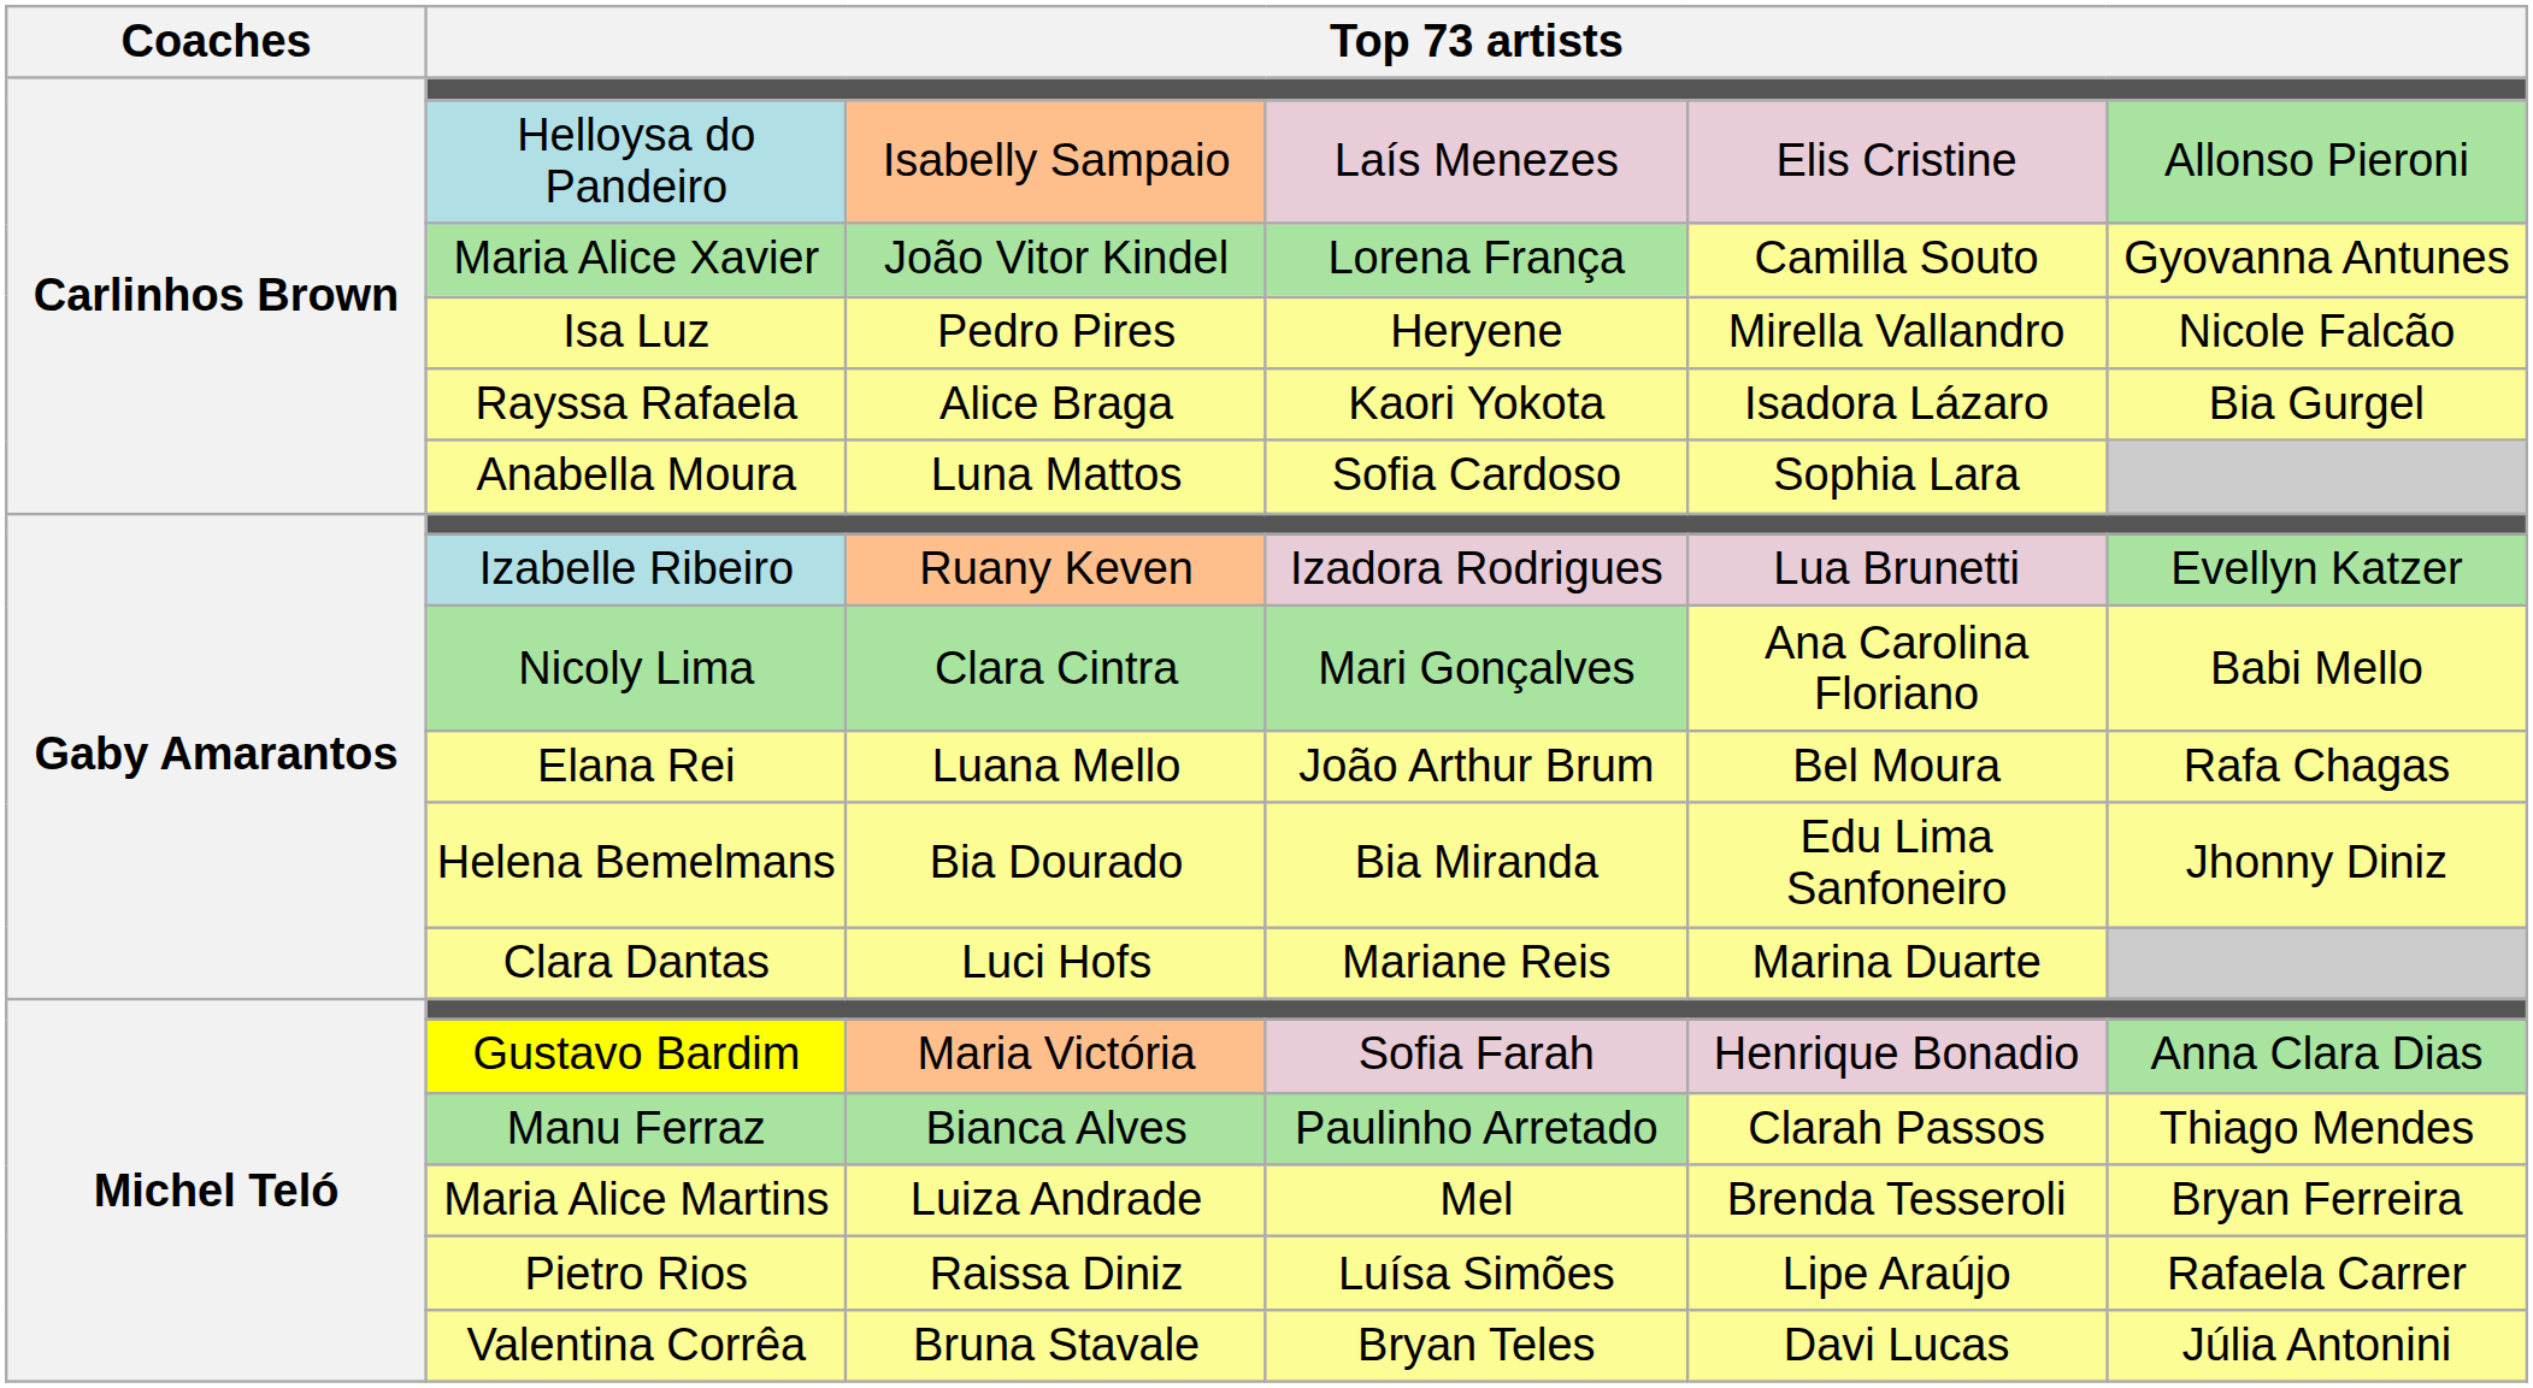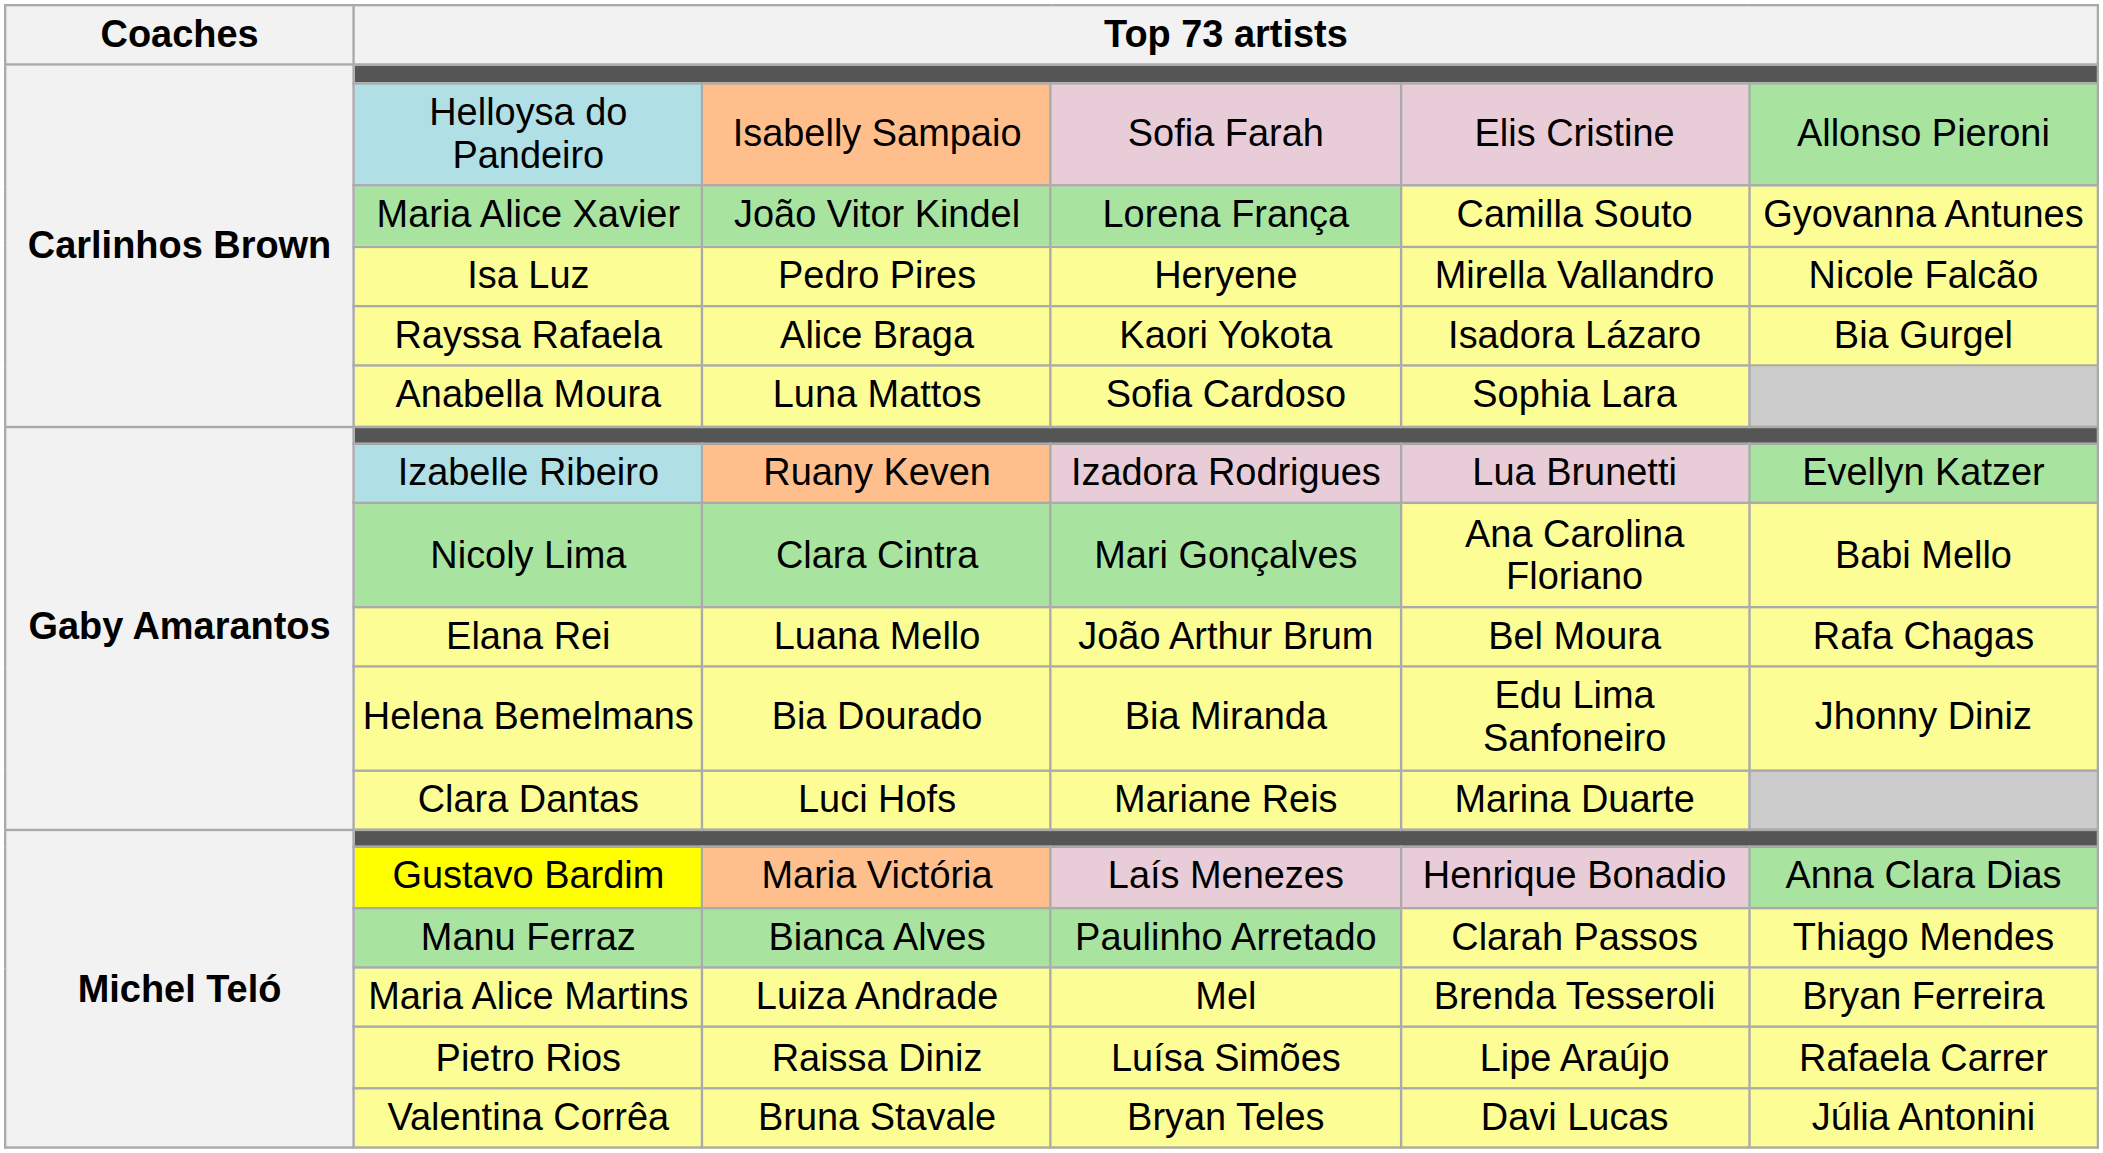 <table class="wikitable" style="text-align:center; width:100%;">
 <tr>
 <th scope="col">Coaches</th>
 <th scope="col" colspan=5>Top 73 artists</th>
 </tr>
 <tr>
 <th rowspan=6 width="16.5%">Carlinhos Brown</th>
 <td bgcolor=555555 colspan=5></td>
 </tr>
 <tr>
 <td width="16.5%" bgcolor=B0E0E6>Helloysa do Pandeiro</td>
 <td width="16.5%" bgcolor=FFBF8C>Isabelly Sampaio</td>
-<td bgcolor=E8CCD7>Laís Menezes</td>
+<td width="16.5%" bgcolor=E8CCD7>Sofia Farah</td>
 <td width="16.5%" bgcolor=E8CCD7>Elis Cristine</td>
 <td width="16.5%" bgcolor=A8E4A0>Allonso Pieroni</td>
 </tr>
 <tr>
 <td bgcolor=A8E4A0>Maria Alice Xavier</td>
 <td bgcolor=A8E4A0>João Vitor Kindel</td>
 <td bgcolor=A8E4A0>Lorena França</td>
 <td bgcolor=FDFD96>Camilla Souto</td>
 <td bgcolor=FDFD96>Gyovanna Antunes</td>
 </tr>
 <tr>
 <td bgcolor=FDFD96>Isa Luz</td>
 <td bgcolor=FDFD96>Pedro Pires</td>
 <td bgcolor=FDFD96>Heryene</td>
 <td bgcolor=FDFD96>Mirella Vallandro</td>
 <td bgcolor=FDFD96>Nicole Falcão</td>
 </tr>
 <tr>
 <td bgcolor=FDFD96>Rayssa Rafaela</td>
 <td bgcolor=FDFD96>Alice Braga</td>
 <td bgcolor=FDFD96>Kaori Yokota</td>
 <td bgcolor=FDFD96>Isadora Lázaro</td>
 <td bgcolor=FDFD96>Bia Gurgel</td>
 </tr>
 <tr>
 <td bgcolor=FDFD96>Anabella Moura</td>
 <td bgcolor=FDFD96>Luna Mattos</td>
 <td bgcolor=FDFD96>Sofia Cardoso</td>
 <td bgcolor=FDFD96>Sophia Lara</td>
 <td bgcolor=CCCCCC></td>
 </tr>
 <tr>
 <th rowspan=6>Gaby Amarantos</th>
 <td bgcolor=555555 colspan=5></td>
 </tr>
 <tr>
 <td bgcolor=B0E0E6>Izabelle Ribeiro</td>
 <td bgcolor=FFBF8C>Ruany Keven</td>
 <td bgcolor=E8CCD7>Izadora Rodrigues</td>
 <td bgcolor=E8CCD7>Lua Brunetti</td>
 <td bgcolor=A8E4A0>Evellyn Katzer</td>
 </tr>
 <tr>
 <td bgcolor=A8E4A0>Nicoly Lima</td>
 <td bgcolor=A8E4A0>Clara Cintra</td>
 <td bgcolor=A8E4A0>Mari Gonçalves</td>
 <td bgcolor=FDFD96>Ana Carolina Floriano</td>
 <td bgcolor=FDFD96>Babi Mello</td>
 </tr>
 <tr>
 <td bgcolor=FDFD96>Elana Rei</td>
 <td bgcolor=FDFD96>Luana Mello</td>
 <td bgcolor=FDFD96>João Arthur Brum</td>
 <td bgcolor=FDFD96>Bel Moura</td>
 <td bgcolor=FDFD96>Rafa Chagas</td>
 </tr>
 <tr>
 <td bgcolor=FDFD96>Helena Bemelmans</td>
 <td bgcolor=FDFD96>Bia Dourado</td>
 <td bgcolor=FDFD96>Bia Miranda</td>
 <td bgcolor=FDFD96>Edu Lima Sanfoneiro</td>
 <td bgcolor=FDFD96>Jhonny Diniz</td>
 </tr>
 <tr>
 <td bgcolor=FDFD96>Clara Dantas</td>
 <td bgcolor=FDFD96>Luci Hofs</td>
 <td bgcolor=FDFD96>Mariane Reis</td>
 <td bgcolor=FDFD96>Marina Duarte</td>
 <td bgcolor=CCCCCC></td>
 </tr>
 <tr>
 <th rowspan=6>Michel Teló</th>
 <td bgcolor=555555 colspan=5></td>
 </tr>
 <tr>
 <td bgcolor=FFFF00>Gustavo Bardim</td>
 <td bgcolor=FFBF8C>Maria Victória</td>
-<td width="16.5%" bgcolor=E8CCD7>Sofia Farah</td>
+<td bgcolor=E8CCD7>Laís Menezes</td>
 <td bgcolor=E8CCD7>Henrique Bonadio</td>
 <td bgcolor=A8E4A0>Anna Clara Dias</td>
 </tr>
 <tr>
 <td bgcolor=A8E4A0>Manu Ferraz</td>
 <td bgcolor=A8E4A0>Bianca Alves</td>
 <td bgcolor=A8E4A0>Paulinho Arretado</td>
 <td bgcolor=FDFD96>Clarah Passos</td>
 <td bgcolor=FDFD96>Thiago Mendes</td>
 </tr>
 <tr>
 <td bgcolor=FDFD96>Maria Alice Martins</td>
 <td bgcolor=FDFD96>Luiza Andrade</td>
 <td bgcolor=FDFD96>Mel</td>
 <td bgcolor=FDFD96>Brenda Tesseroli</td>
 <td bgcolor=FDFD96>Bryan Ferreira</td>
 </tr>
 <tr>
 <td bgcolor=FDFD96>Pietro Rios</td>
 <td bgcolor=FDFD96>Raissa Diniz</td>
 <td bgcolor=FDFD96>Luísa Simões</td>
 <td bgcolor=FDFD96>Lipe Araújo</td>
 <td bgcolor=FDFD96>Rafaela Carrer</td>
 </tr>
 <tr>
 <td bgcolor=FDFD96>Valentina Corrêa</td>
 <td bgcolor=FDFD96>Bruna Stavale</td>
 <td bgcolor=FDFD96>Bryan Teles</td>
 <td bgcolor=FDFD96>Davi Lucas</td>
 <td bgcolor=FDFD96>Júlia Antonini</td>
 </tr>
 </table>
